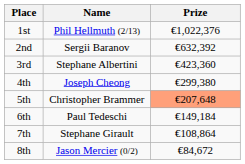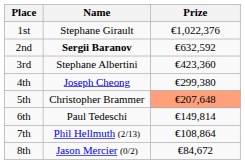 <table class="wikitable">
 <tr>
 <th width="50">Place</th>
 <th width="150">Name</th>
 <th width="125">Prize</th>
 </tr>
 <tr>
 <td align = "center">1st</td>
-<td align = "center"><a href='#'>Phil Hellmuth</a> <small>(2/13)</small></td>
+<td align = "center">Stephane Girault</td>
 <td align = "center">€1,022,376</td>
 </tr>
 <tr>
 <td align = "center">2nd</td>
-<td align = "center">Sergii Baranov</td>
-<td align = "center">€632,392</td>
+<td align = "center"><strong>Sergii Baranov</strong></td>
+<td align = "center">€632,592</td>
 </tr>
 <tr>
 <td align = "center">3rd</td>
 <td align = "center">Stephane Albertini</td>
 <td align = "center">€423,360</td>
 </tr>
 <tr>
 <td align = "center">4th</td>
 <td align = "center"><a href='#'>Joseph Cheong</a></td>
 <td align = "center">€299,380</td>
 </tr>
 <tr>
 <td align = "center">5th</td>
 <td align = "center">Christopher Brammer</td>
 <td align = "center" style="background: lightsalmon;">€207,648</td>
 </tr>
 <tr>
 <td align = "center">6th</td>
 <td align = "center">Paul Tedeschi</td>
-<td align = "center">€149,184</td>
+<td align = "center">€149,814</td>
 </tr>
 <tr>
 <td align = "center">7th</td>
-<td align = "center">Stephane Girault</td>
+<td align = "center"><a href='#'>Phil Hellmuth</a> <small>(2/13)</small></td>
 <td align = "center">€108,864</td>
 </tr>
 <tr>
 <td align = "center">8th</td>
 <td align = "center"><a href='#'>Jason Mercier</a> <small>(0/2)</small></td>
 <td align = "center">€84,672</td>
 </tr>
 </table>
